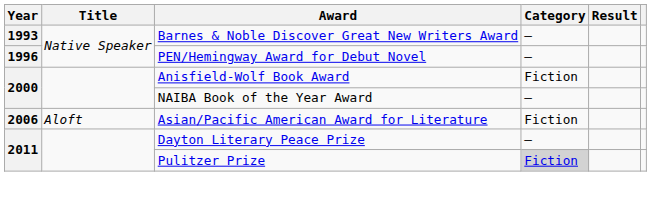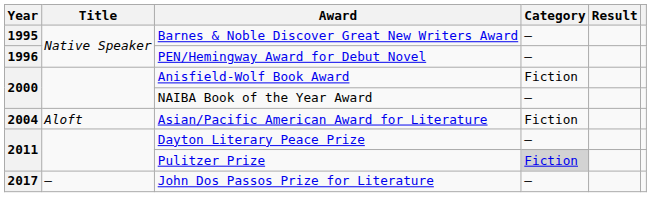 <table class="wikitable sortable mw-collapsible">
 <tr>
 <th>Year</th>
 <th>Title</th>
 <th>Award</th>
 <th>Category</th>
 <th>Result</th>
 <th></th>
 </tr>
 <tr>
-<th>1993</th>
+<th>1995</th>
 <td rowspan="2"><em>Native Speaker</em></td>
 <td><a href='#'>Barnes & Noble Discover Great New Writers Award</a></td>
 <td>—</td>
 <td></td>
 <td></td>
 </tr>
 <tr>
 <th>1996</th>
 <td><a href='#'>PEN/Hemingway Award for Debut Novel</a></td>
 <td>—</td>
 <td></td>
 <td></td>
 </tr>
 <tr>
 <th rowspan="2">2000</th>
 <td rowspan="2"></td>
 <td><a href='#'>Anisfield-Wolf Book Award</a></td>
 <td>Fiction</td>
 <td></td>
 <td></td>
 </tr>
 <tr>
 <td>NAIBA Book of the Year Award</td>
 <td>—</td>
 <td></td>
 <td></td>
 </tr>
 <tr>
-<th>2006</th>
+<th>2004</th>
 <td><em>Aloft</em></td>
 <td><a href='#'>Asian/Pacific American Award for Literature</a></td>
 <td>Fiction</td>
 <td></td>
 <td></td>
 </tr>
 <tr>
 <th rowspan="2">2011</th>
 <td rowspan="2"></td>
 <td><a href='#'>Dayton Literary Peace Prize</a></td>
 <td>—</td>
 <td></td>
 <td></td>
 </tr>
 <tr>
 <td><a href='#'>Pulitzer Prize</a></td>
 <td style="background: lightgrey;"><a href='#'>Fiction</a></td>
 <td></td>
 <td></td>
 </tr>
+<tr>
+<th>2017</th>
+<td>—</td>
+<td><a href='#'>John Dos Passos Prize for Literature</a></td>
+<td>—</td>
+<td></td>
+<td></td>
+</tr>
 </table>
